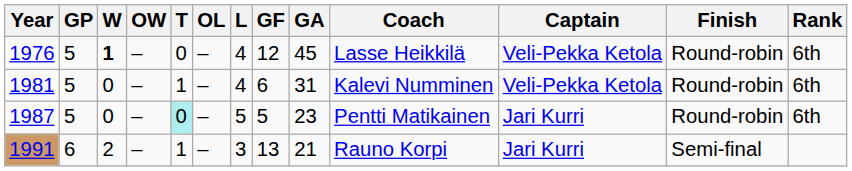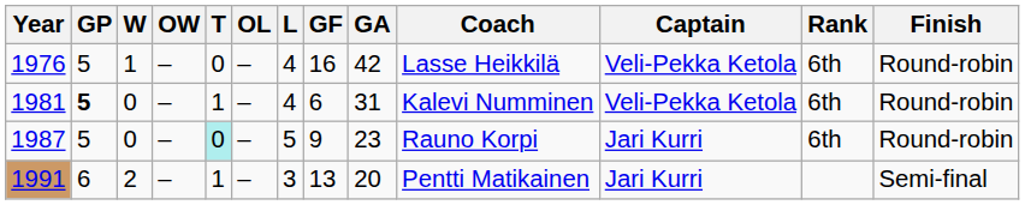 <table class="wikitable sortable">
 <tr>
 <th>Year</th>
 <th>GP</th>
 <th>W</th>
 <th>OW</th>
 <th>T</th>
 <th>OL</th>
 <th>L</th>
 <th>GF</th>
 <th>GA</th>
 <th>Coach</th>
 <th>Captain</th>
+<th>Rank</th>
 <th>Finish</th>
-<th>Rank</th>
 </tr>
 <tr>
 <td><a href='#'>1976</a></td>
 <td>5</td>
-<td><strong>1</strong></td>
+<td>1</td>
 <td>–</td>
 <td>0</td>
 <td>–</td>
 <td>4</td>
-<td>12</td>
-<td>45</td>
+<td>16</td>
+<td>42</td>
 <td><a href='#'>Lasse Heikkilä</a></td>
 <td><a href='#'>Veli-Pekka Ketola</a></td>
+<td>6th</td>
 <td>Round-robin</td>
-<td>6th</td>
 </tr>
 <tr>
 <td><a href='#'>1981</a></td>
-<td>5</td>
+<td><strong>5</strong></td>
 <td>0</td>
 <td>–</td>
 <td>1</td>
 <td>–</td>
 <td>4</td>
 <td>6</td>
 <td>31</td>
 <td><a href='#'>Kalevi Numminen</a></td>
 <td><a href='#'>Veli-Pekka Ketola</a></td>
+<td>6th</td>
 <td>Round-robin</td>
-<td>6th</td>
 </tr>
 <tr>
 <td><a href='#'>1987</a></td>
 <td>5</td>
 <td>0</td>
 <td>–</td>
 <td style="background: paleturquoise;">0</td>
 <td>–</td>
 <td>5</td>
-<td>5</td>
+<td>9</td>
 <td>23</td>
-<td><a href='#'>Pentti Matikainen</a></td>
+<td><a href='#'>Rauno Korpi</a></td>
 <td><a href='#'>Jari Kurri</a></td>
+<td>6th</td>
 <td>Round-robin</td>
-<td>6th</td>
 </tr>
 <tr>
 <td bgcolor="#cc9966"><a href='#'>1991</a></td>
 <td>6</td>
 <td>2</td>
 <td>–</td>
 <td>1</td>
 <td>–</td>
 <td>3</td>
 <td>13</td>
-<td>21</td>
-<td><a href='#'>Rauno Korpi</a></td>
+<td>20</td>
+<td><a href='#'>Pentti Matikainen</a></td>
 <td><a href='#'>Jari Kurri</a></td>
+<td></td>
 <td>Semi-final</td>
-<td></td>
 </tr>
 </table>
